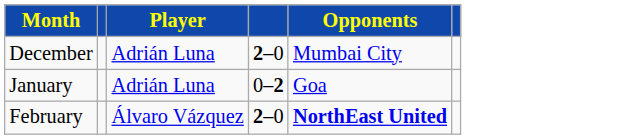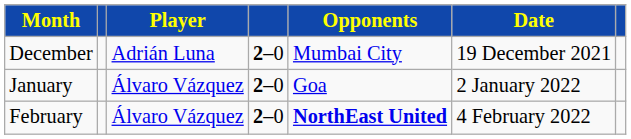 <table class="wikitable" style="text-align:left">
 <tr>
 <th style="background:#1047AB; color:#FFFF00; text-align:center;">Month</th>
 <th style="background:#1047AB; color:#FFFF00; text-align:center;"></th>
 <th style="background:#1047AB; color:#FFFF00; text-align:center;">Player</th>
 <th style="background:#1047AB; color:#FFFF00; text-align:center;"></th>
 <th style="background:#1047AB; color:#FFFF00; text-align:center;">Opponents</th>
+<th style="background:#1047AB; color:#FFFF00; text-align:center;">Date</th>
 <th style="background:#1047AB; color:#FFFF00; text-align:center;"></th>
 </tr>
 <tr>
 <td>December</td>
 <td></td>
 <td><a href='#'>Adrián Luna</a></td>
 <td><strong>2</strong>–0</td>
 <td><a href='#'>Mumbai City</a></td>
+<td>19 December 2021</td>
 <td></td>
 </tr>
 <tr>
 <td>January</td>
 <td></td>
-<td><a href='#'>Adrián Luna</a></td>
-<td>0–<strong>2</strong></td>
+<td><a href='#'>Álvaro Vázquez</a></td>
+<td><strong>2</strong>–0</td>
 <td><a href='#'>Goa</a></td>
+<td>2 January 2022</td>
 <td></td>
 </tr>
 <tr>
 <td>February</td>
 <td></td>
 <td><a href='#'>Álvaro Vázquez</a></td>
 <td><strong>2</strong>–0</td>
 <td><strong><a href='#'>NorthEast United</a></strong></td>
+<td>4 February 2022</td>
 <td></td>
 </tr>
 </table>
